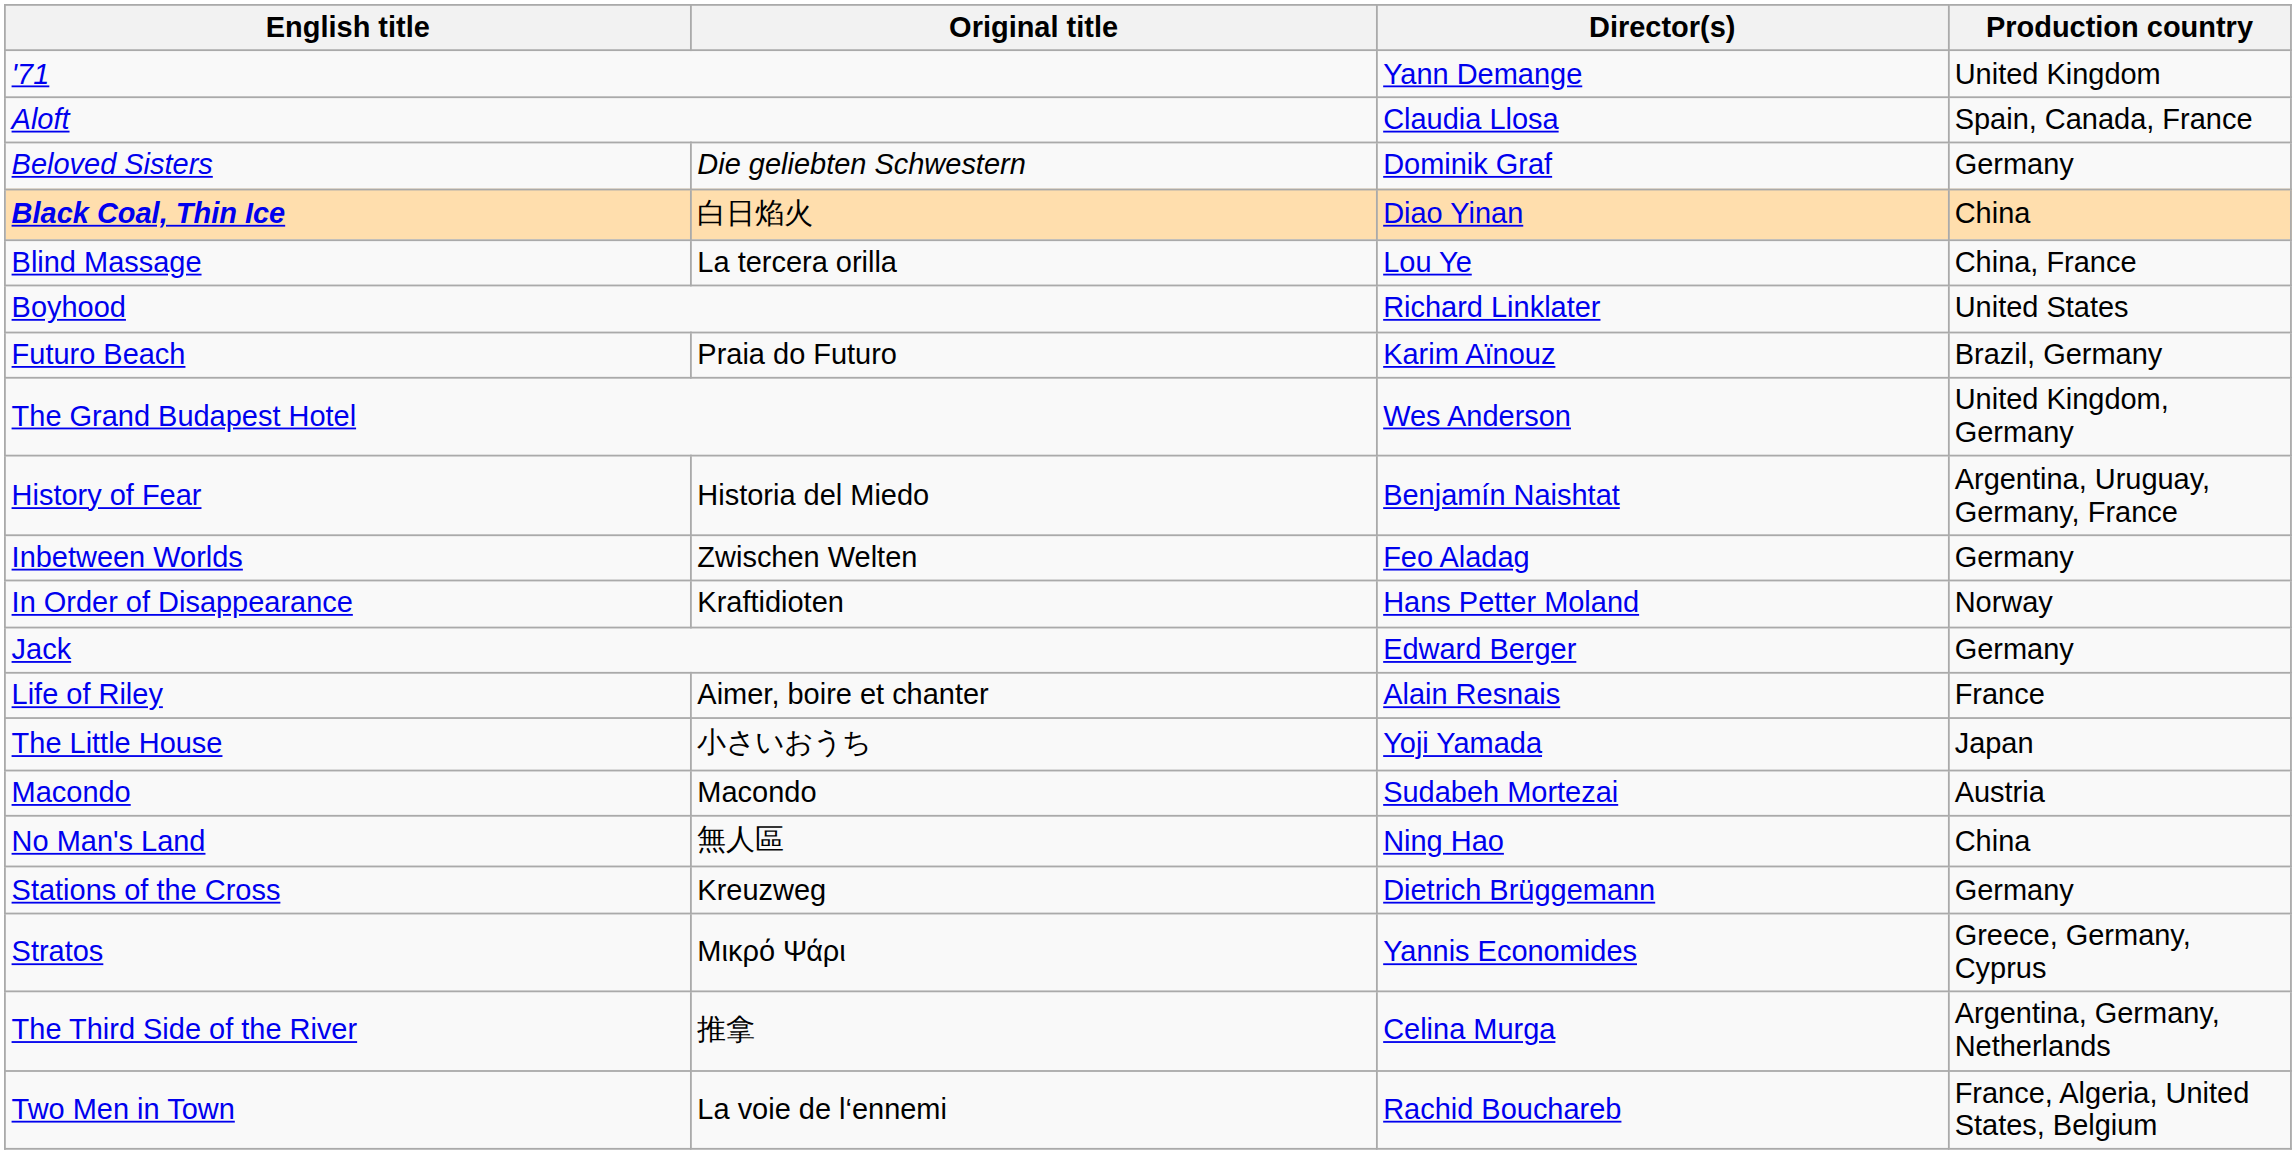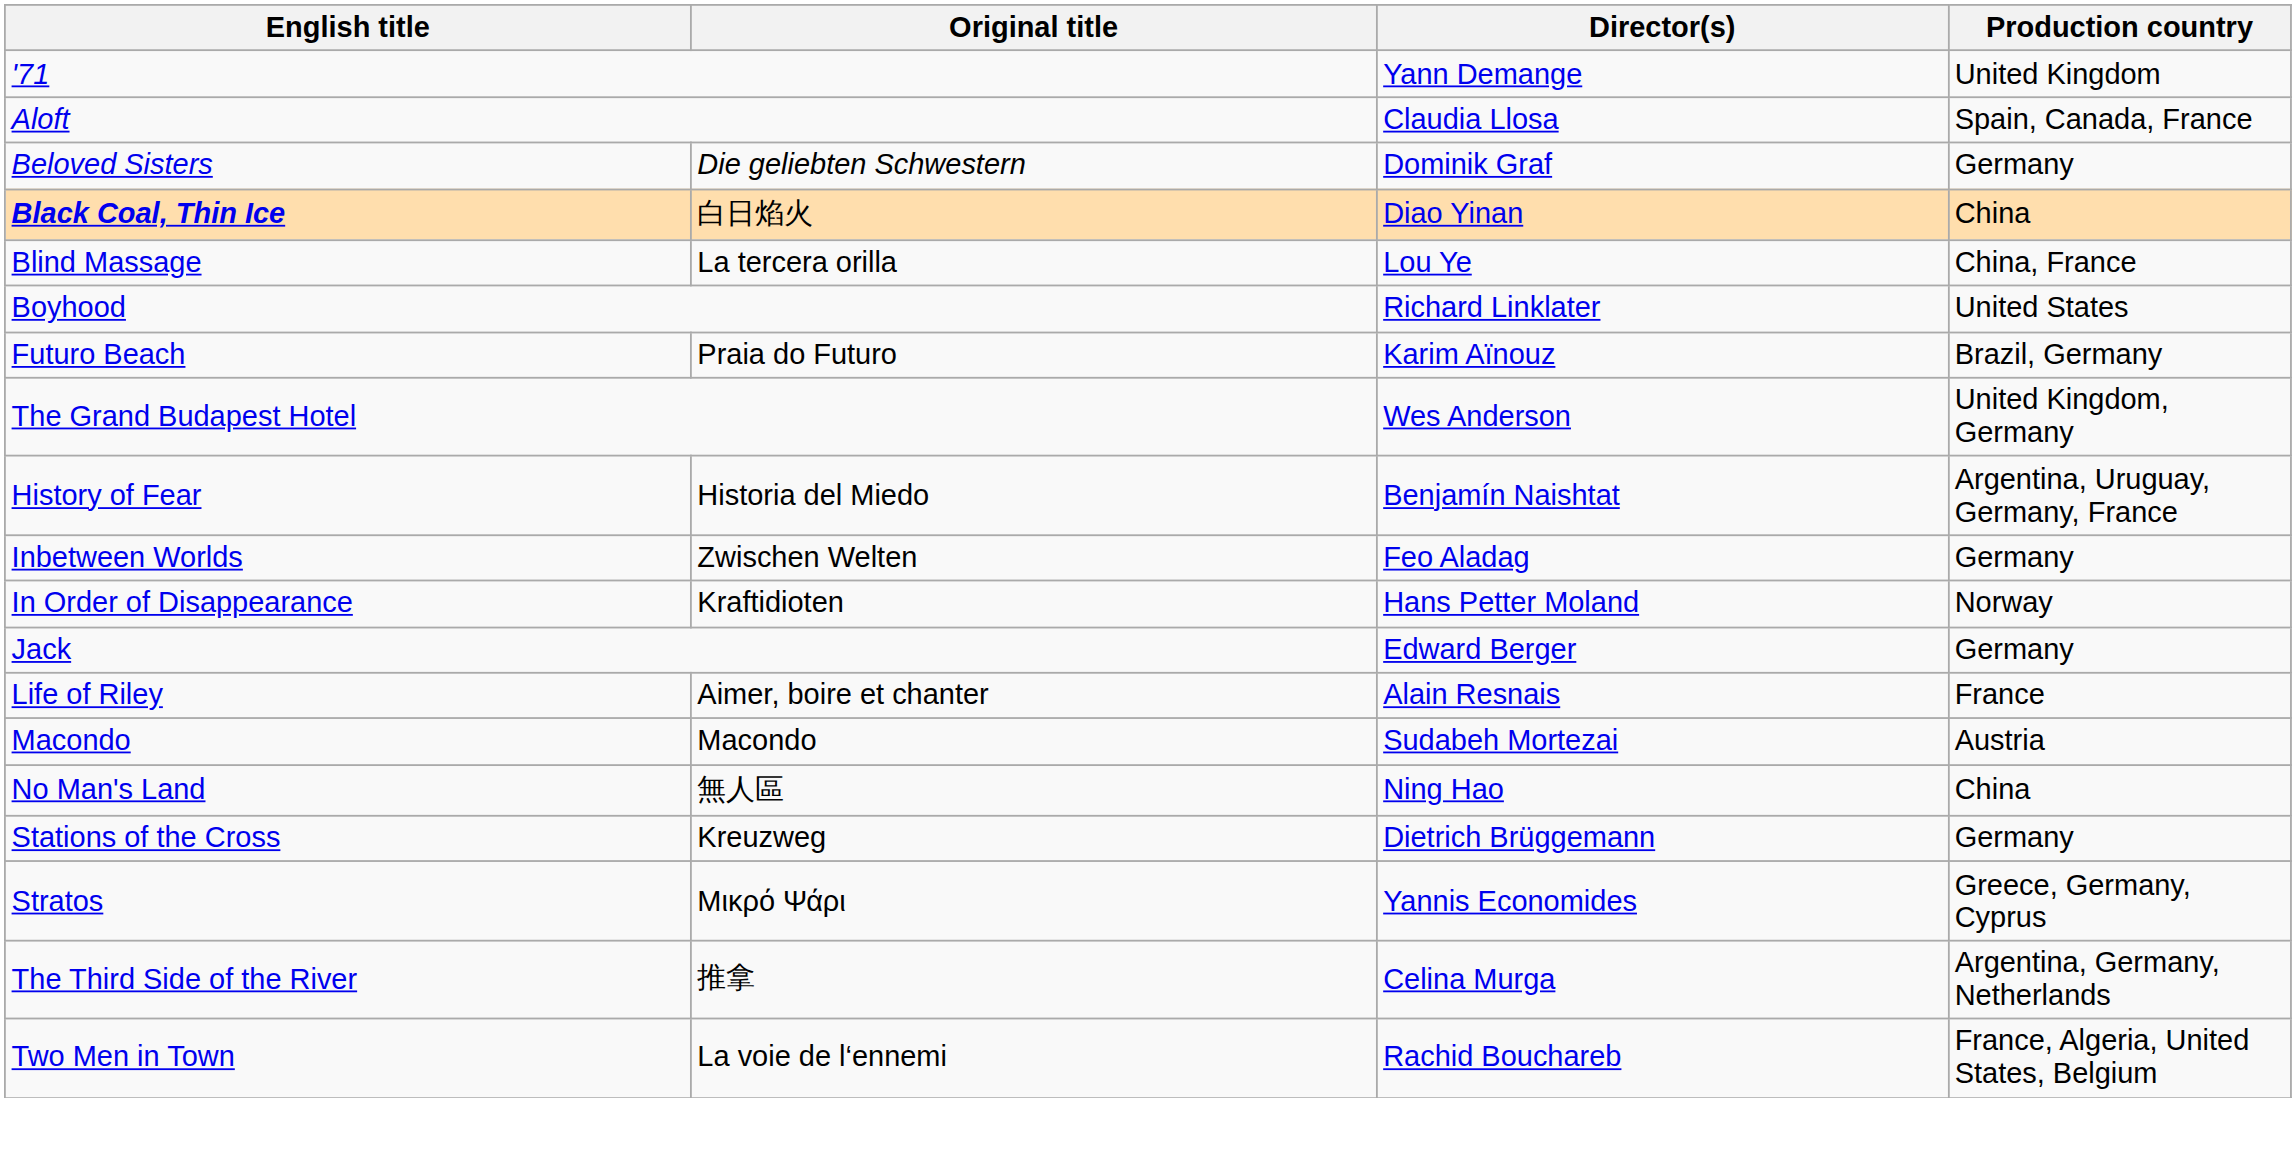 <table class="wikitable" width="100%" cellpadding="5">
 <tr>
 <th scope="col" width="30%">English title</th>
 <th scope="col" width="30%">Original title</th>
 <th scope="col" width="25%">Director(s)</th>
 <th scope="col" width="15%">Production country</th>
 </tr>
 <tr>
 <td colspan="2"><em><a href='#'>'71</a></em></td>
 <td><a href='#'>Yann Demange</a></td>
 <td>United Kingdom</td>
 </tr>
 <tr>
 <td colspan="2"><em><a href='#'>Aloft</a></em></td>
 <td><a href='#'>Claudia Llosa</a></td>
 <td>Spain, Canada, France</td>
 </tr>
 <tr>
 <td><em><a href='#'>Beloved Sisters</a></em></td>
 <td><em>Die geliebten Schwestern</em></td>
 <td><a href='#'>Dominik Graf</a></td>
 <td>Germany</td>
 </tr>
 <tr style="background:#FFDEAD;">
 <td><strong><em><a href='#'>Black Coal, Thin Ice</a><em> <strong></td>
 <td></strong>白日焰火<strong></td>
 <td></strong><a href='#'>Diao Yinan</a><strong></td>
 <td></strong>China<strong></td>
 </tr>
 <tr>
 <td></em><a href='#'>Blind Massage</a><em></td>
 <td></em>La tercera orilla<em></td>
 <td><a href='#'>Lou Ye</a></td>
 <td>China, France</td>
 </tr>
 <tr>
 <td colspan="2"></em><a href='#'>Boyhood</a><em></td>
 <td><a href='#'>Richard Linklater</a></td>
 <td>United States</td>
 </tr>
 <tr>
 <td></em><a href='#'>Futuro Beach</a><em></td>
 <td></em>Praia do Futuro<em></td>
 <td><a href='#'>Karim Aïnouz</a></td>
 <td>Brazil, Germany</td>
 </tr>
 <tr>
 <td colspan="2"></em><a href='#'>The Grand Budapest Hotel</a><em></td>
 <td><a href='#'>Wes Anderson</a></td>
 <td>United Kingdom, Germany</td>
 </tr>
 <tr>
 <td></em><a href='#'>History of Fear</a><em></td>
 <td></em>Historia del Miedo<em></td>
 <td><a href='#'>Benjamín Naishtat</a></td>
 <td>Argentina, Uruguay, Germany, France</td>
 </tr>
 <tr>
 <td></em><a href='#'>Inbetween Worlds</a><em></td>
 <td></em>Zwischen Welten<em></td>
 <td><a href='#'>Feo Aladag</a></td>
 <td>Germany</td>
 </tr>
 <tr>
 <td></em><a href='#'>In Order of Disappearance</a><em></td>
 <td></em>Kraftidioten<em></td>
 <td><a href='#'>Hans Petter Moland</a></td>
 <td>Norway</td>
 </tr>
 <tr>
 <td colspan="2"></em><a href='#'>Jack</a><em></td>
 <td><a href='#'>Edward Berger</a></td>
 <td>Germany</td>
 </tr>
 <tr>
 <td></em><a href='#'>Life of Riley</a><em></td>
 <td></em>Aimer, boire et chanter<em></td>
 <td><a href='#'>Alain Resnais</a></td>
 <td>France</td>
 </tr>
 <tr>
-<td></em><a href='#'>The Little House</a><em></td>
-<td>小さいおうち</td>
-<td><a href='#'>Yoji Yamada</a></td>
-<td>Japan</td>
-</tr>
-<tr>
 <td></em><a href='#'>Macondo</a><em></td>
 <td></em>Macondo<em></td>
 <td><a href='#'>Sudabeh Mortezai</a></td>
 <td>Austria</td>
 </tr>
 <tr>
 <td></em><a href='#'>No Man's Land</a><em></td>
 <td>無人區</td>
 <td><a href='#'>Ning Hao</a></td>
 <td>China</td>
 </tr>
 <tr>
 <td></em><a href='#'>Stations of the Cross</a><em></td>
 <td></em>Kreuzweg<em></td>
 <td><a href='#'>Dietrich Brüggemann</a></td>
 <td>Germany</td>
 </tr>
 <tr>
 <td></em><a href='#'>Stratos</a><em></td>
 <td>Μικρό Ψάρι</td>
 <td><a href='#'>Yannis Economides</a></td>
 <td>Greece, Germany, Cyprus</td>
 </tr>
 <tr>
 <td></em><a href='#'>The Third Side of the River</a><em></td>
 <td>推拿</td>
 <td><a href='#'>Celina Murga</a></td>
 <td>Argentina, Germany, Netherlands</td>
 </tr>
 <tr>
 <td></em><a href='#'>Two Men in Town</a><em></td>
 <td></em>La voie de l‘ennemi<em></td>
 <td><a href='#'>Rachid Bouchareb</a></td>
 <td>France, Algeria, United States, Belgium</td>
 </tr>
 </table>
